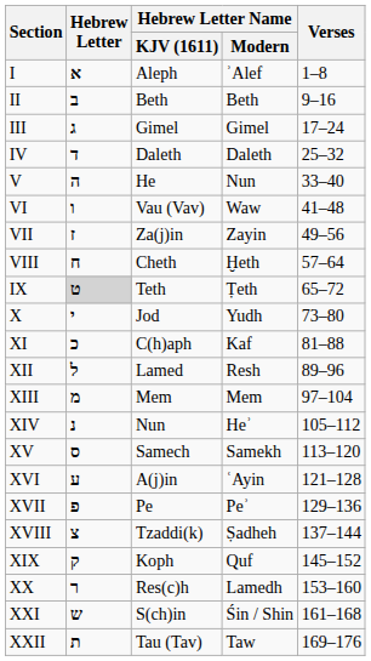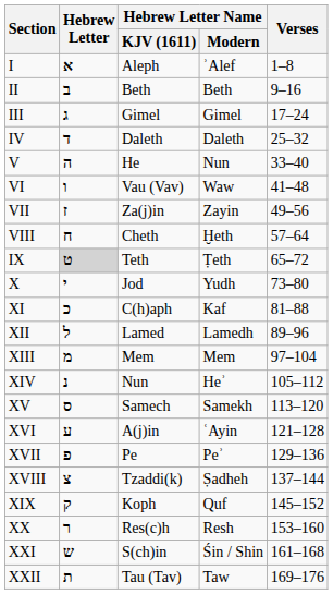 <table class="wikitable mw-collapsible">
 <tr>
 <th rowspan="2"><strong>Section</strong></th>
 <th rowspan="2"><strong>Hebrew</strong><br><strong>Letter</strong></th>
 <th colspan="2"><strong>Hebrew Letter Name</strong></th>
 <th rowspan="2"><strong>Verses</strong></th>
 </tr>
 <tr>
 <th><strong>KJV (1611)</strong></th>
 <th><strong>Modern</strong></th>
 </tr>
 <tr>
 <td>I</td>
 <td><strong>א</strong></td>
 <td>Aleph</td>
 <td>ʾAlef</td>
 <td>1–8</td>
 </tr>
 <tr>
 <td>II</td>
 <td><strong>ב</strong></td>
 <td>Beth</td>
 <td>Beth</td>
 <td>9–16</td>
 </tr>
 <tr>
 <td>III</td>
 <td><strong>ג</strong></td>
 <td>Gimel</td>
 <td>Gimel</td>
 <td>17–24</td>
 </tr>
 <tr>
 <td>IV</td>
 <td><strong>ד</strong></td>
 <td>Daleth</td>
 <td>Daleth</td>
 <td>25–32</td>
 </tr>
 <tr>
 <td>V</td>
 <td><strong>ה</strong></td>
 <td>He</td>
 <td>Nun</td>
 <td>33–40</td>
 </tr>
 <tr>
 <td>VI</td>
 <td><strong>ו</strong></td>
 <td>Vau (Vav)</td>
 <td>Waw</td>
 <td>41–48</td>
 </tr>
 <tr>
 <td>VII</td>
 <td><strong>ז</strong></td>
 <td>Za(j)in</td>
 <td>Zayin</td>
 <td>49–56</td>
 </tr>
 <tr>
 <td>VIII</td>
 <td><strong>ח</strong></td>
 <td>Cheth</td>
 <td>Ḫeth</td>
 <td>57–64</td>
 </tr>
 <tr>
 <td>IX</td>
 <td style="background: lightgrey;"><strong>ט</strong></td>
 <td>Teth</td>
 <td>Ṭeth</td>
 <td>65–72</td>
 </tr>
 <tr>
 <td>X</td>
 <td><strong>י</strong></td>
 <td>Jod</td>
 <td>Yudh</td>
 <td>73–80</td>
 </tr>
 <tr>
 <td>XI</td>
 <td><strong>כ</strong></td>
 <td>C(h)aph</td>
 <td>Kaf</td>
 <td>81–88</td>
 </tr>
 <tr>
 <td>XII</td>
 <td><strong>ל</strong></td>
 <td>Lamed</td>
-<td>Resh</td>
+<td>Lamedh</td>
 <td>89–96</td>
 </tr>
 <tr>
 <td>XIII</td>
 <td><strong>מ</strong></td>
 <td>Mem</td>
 <td>Mem</td>
 <td>97–104</td>
 </tr>
 <tr>
 <td>XIV</td>
 <td><strong>נ</strong></td>
 <td>Nun</td>
 <td>Heʾ</td>
 <td>105–112</td>
 </tr>
 <tr>
 <td>XV</td>
 <td><strong>ס</strong></td>
 <td>Samech</td>
 <td>Samekh</td>
 <td>113–120</td>
 </tr>
 <tr>
 <td>XVI</td>
 <td><strong>ע</strong></td>
 <td>A(j)in</td>
 <td>ʿAyin</td>
 <td>121–128</td>
 </tr>
 <tr>
 <td>XVII</td>
 <td><strong>פ</strong></td>
 <td>Pe</td>
 <td>Peʾ</td>
 <td>129–136</td>
 </tr>
 <tr>
 <td>XVIII</td>
 <td><strong>צ</strong></td>
 <td>Tzaddi(k)</td>
 <td>Ṣadheh</td>
 <td>137–144</td>
 </tr>
 <tr>
 <td>XIX</td>
 <td><strong>ק</strong></td>
 <td>Koph</td>
 <td>Quf</td>
 <td>145–152</td>
 </tr>
 <tr>
 <td>XX</td>
 <td><strong>ר</strong></td>
 <td>Res(c)h</td>
-<td>Lamedh</td>
+<td>Resh</td>
 <td>153–160</td>
 </tr>
 <tr>
 <td>XXI</td>
 <td><strong>ש</strong></td>
 <td>S(ch)in</td>
 <td>Śin / Shin</td>
 <td>161–168</td>
 </tr>
 <tr>
 <td>XXII</td>
 <td><strong>ת</strong></td>
 <td>Tau (Tav)</td>
 <td>Taw</td>
 <td>169–176</td>
 </tr>
 </table>
